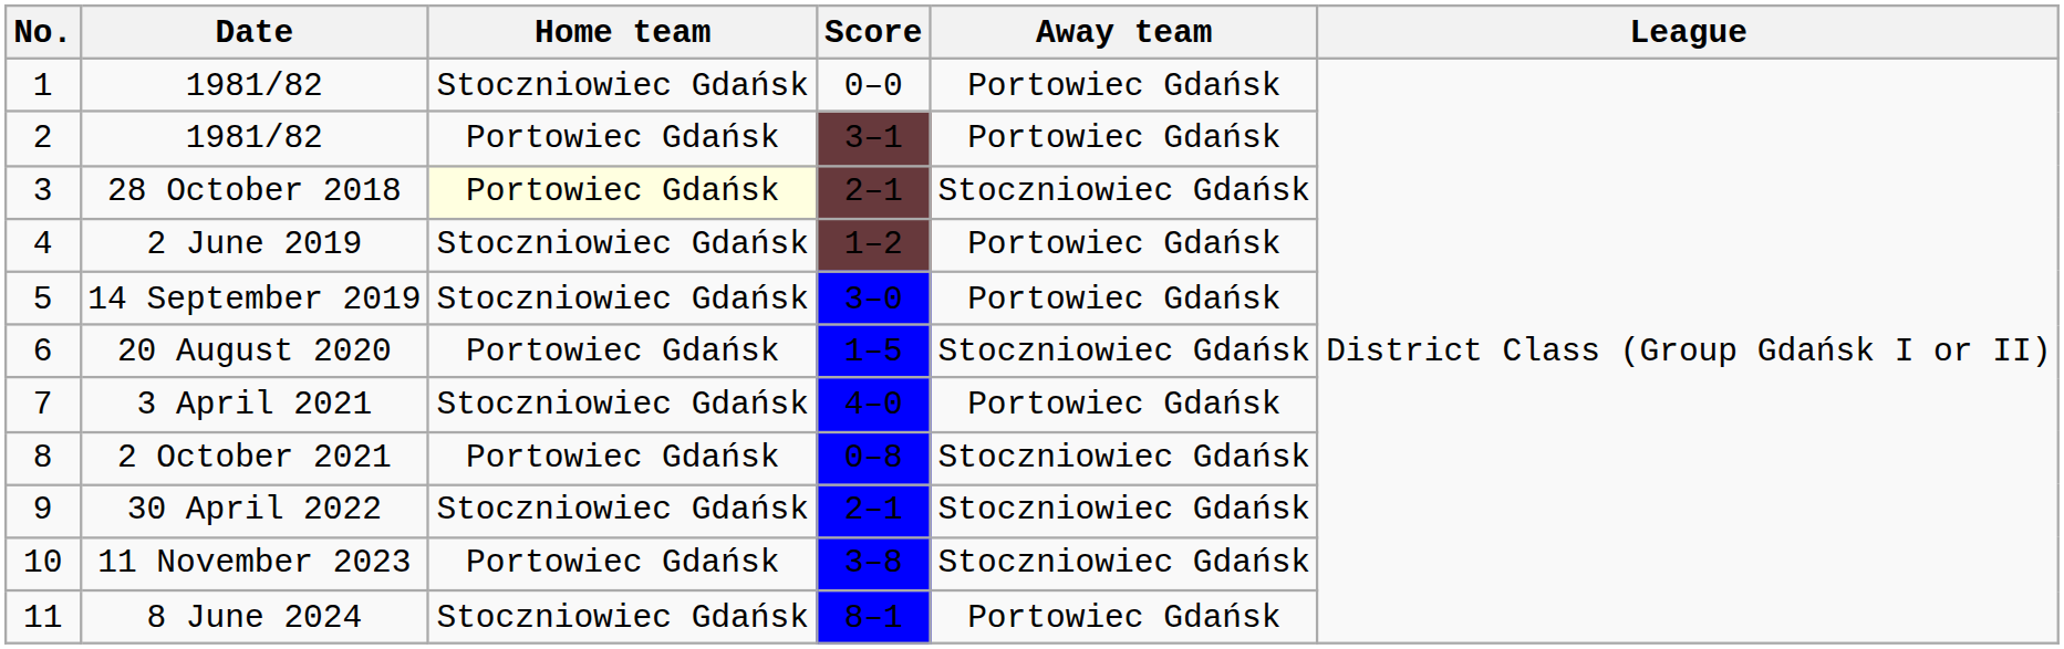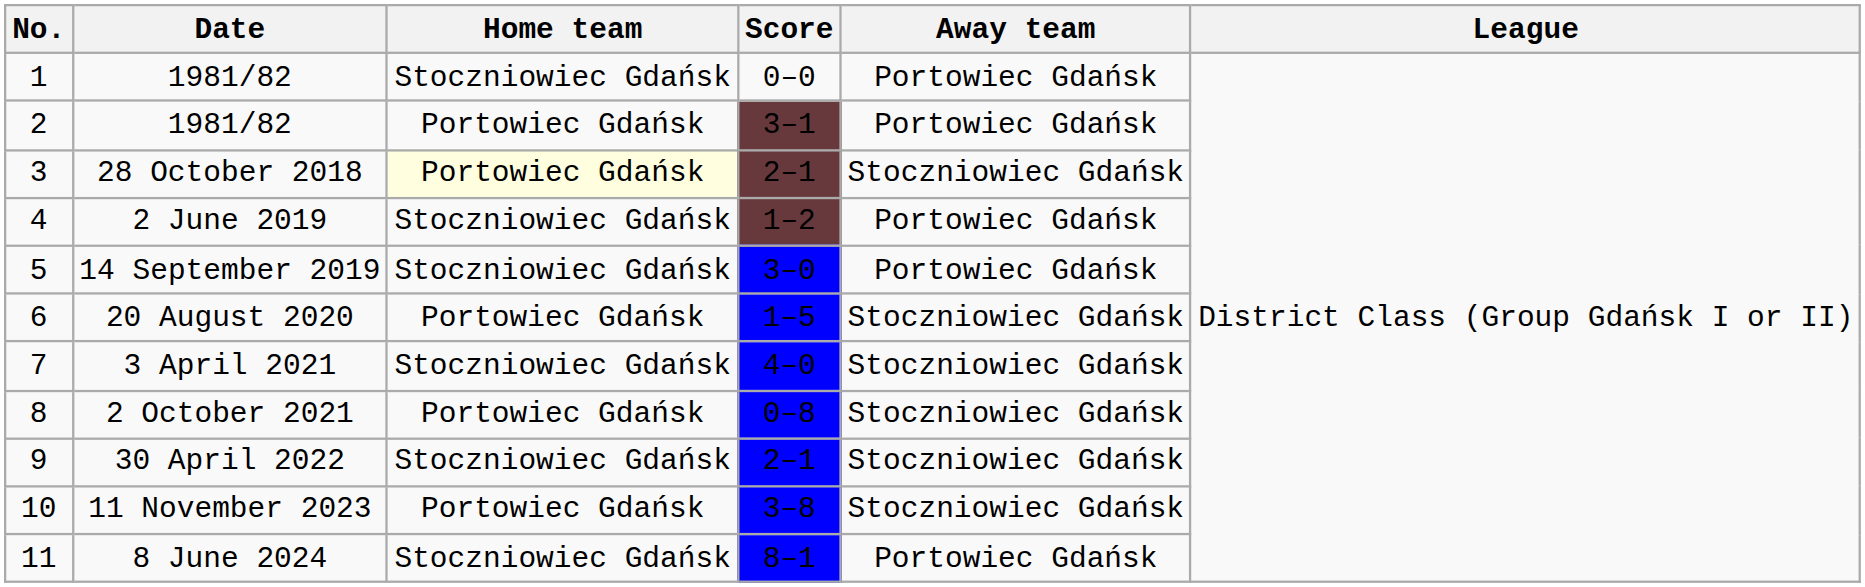 <table class="wikitable" style="text-align: center">
 <tr>
 <th>No.</th>
 <th>Date</th>
 <th>Home team</th>
 <th>Score</th>
 <th>Away team</th>
 <th>League</th>
 </tr>
 <tr>
 <td>1</td>
 <td>1981/82</td>
 <td>Stoczniowiec Gdańsk</td>
 <td>0–0</td>
 <td>Portowiec Gdańsk</td>
 <td rowspan=11>District Class (Group Gdańsk I or II)</td>
 </tr>
 <tr>
 <td>2</td>
 <td>1981/82</td>
 <td>Portowiec Gdańsk</td>
 <td bgcolor=67393C><span>3–1</span></td>
 <td>Portowiec Gdańsk</td>
 </tr>
 <tr>
 <td>3</td>
 <td>28 October 2018</td>
 <td style="background: lightyellow;">Portowiec Gdańsk</td>
 <td bgcolor=67393C><span>2–1</span></td>
 <td>Stoczniowiec Gdańsk</td>
 </tr>
 <tr>
 <td>4</td>
 <td>2 June 2019</td>
 <td>Stoczniowiec Gdańsk</td>
 <td bgcolor=67393C><span>1–2</span></td>
 <td>Portowiec Gdańsk</td>
 </tr>
 <tr>
 <td>5</td>
 <td>14 September 2019</td>
 <td>Stoczniowiec Gdańsk</td>
 <td bgcolor=blue><span>3–0</span></td>
 <td>Portowiec Gdańsk</td>
 </tr>
 <tr>
 <td>6</td>
 <td>20 August 2020</td>
 <td>Portowiec Gdańsk</td>
 <td bgcolor=blue><span>1–5</span></td>
 <td>Stoczniowiec Gdańsk</td>
 </tr>
 <tr>
 <td>7</td>
 <td>3 April 2021</td>
 <td>Stoczniowiec Gdańsk</td>
 <td bgcolor=blue><span>4–0</span></td>
-<td>Portowiec Gdańsk</td>
+<td>Stoczniowiec Gdańsk</td>
 </tr>
 <tr>
 <td>8</td>
 <td>2 October 2021</td>
 <td>Portowiec Gdańsk</td>
 <td bgcolor=blue><span>0–8</span></td>
 <td>Stoczniowiec Gdańsk</td>
 </tr>
 <tr>
 <td>9</td>
 <td>30 April 2022</td>
 <td>Stoczniowiec Gdańsk</td>
 <td bgcolor=blue><span>2–1</span></td>
 <td>Stoczniowiec Gdańsk</td>
 </tr>
 <tr>
 <td>10</td>
 <td>11 November 2023</td>
 <td>Portowiec Gdańsk</td>
 <td bgcolor=blue><span>3–8</span></td>
 <td>Stoczniowiec Gdańsk</td>
 </tr>
 <tr>
 <td>11</td>
 <td>8 June 2024</td>
 <td>Stoczniowiec Gdańsk</td>
 <td bgcolor=blue><span>8–1</span></td>
 <td>Portowiec Gdańsk</td>
 </tr>
 </table>
